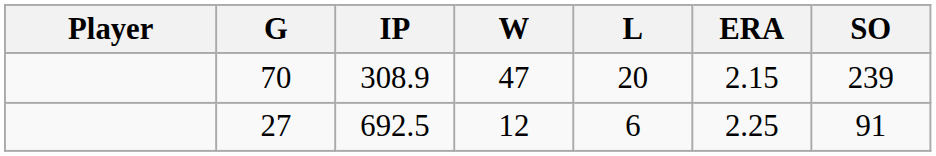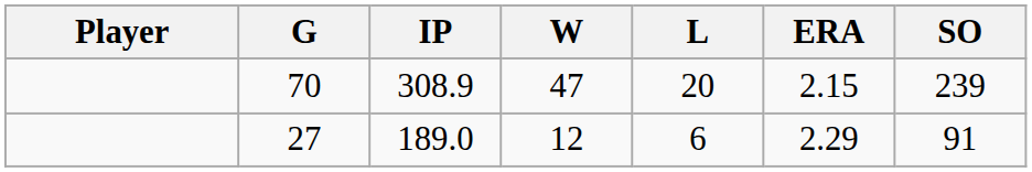 <table class="wikitable sortable">
 <tr>
 <th bgcolor="#DDDDFF" width="16%">Player</th>
 <th bgcolor="#DDDDFF" width="9%">G</th>
 <th bgcolor="#DDDDFF" width="9%">IP</th>
 <th bgcolor="#DDDDFF" width="9%">W</th>
 <th bgcolor="#DDDDFF" width="9%">L</th>
 <th bgcolor="#DDDDFF" width="9%">ERA</th>
 <th bgcolor="#DDDDFF" width="9%">SO</th>
 </tr>
 <tr align="center">
 <td></td>
 <td>70</td>
 <td>308.9</td>
 <td>47</td>
 <td>20</td>
 <td>2.15</td>
 <td>239</td>
 </tr>
 <tr align="center">
 <td></td>
 <td>27</td>
-<td>692.5</td>
+<td>189.0</td>
 <td>12</td>
 <td>6</td>
-<td>2.25</td>
+<td>2.29</td>
 <td>91</td>
 </tr>
 </table>
